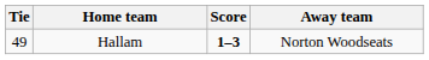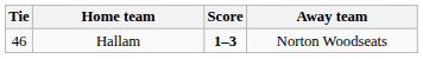 <table class="wikitable" style="text-align:center;">
 <tr>
 <th width=20>Tie</th>
 <th width=175>Home team</th>
 <th width=20>Score</th>
 <th width=175>Away team</th>
 </tr>
 <tr>
-<td>49</td>
+<td>46</td>
 <td>Hallam</td>
 <td><strong>1–3</strong></td>
 <td>Norton Woodseats</td>
 </tr>
 </table>
